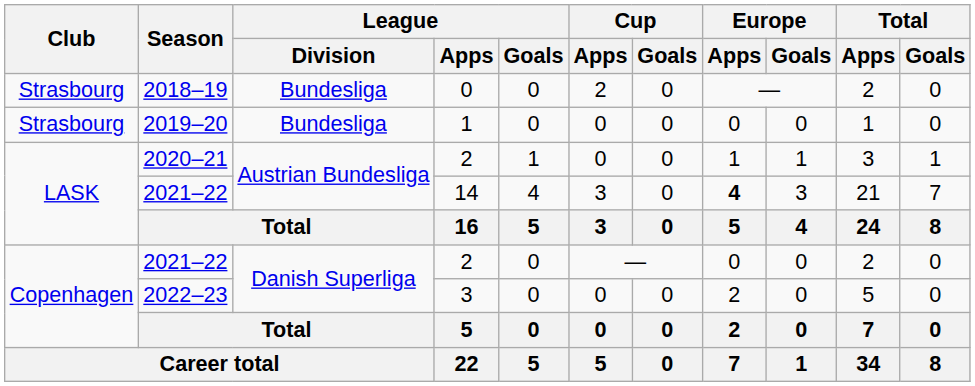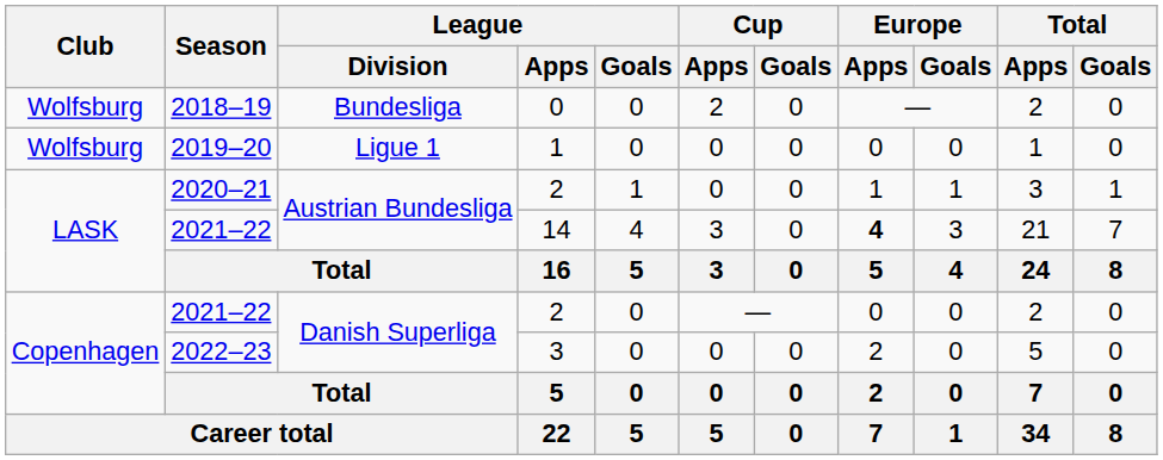 <table class="wikitable" style="text-align:center">
 <tr>
 <th rowspan="2">Club</th>
 <th rowspan="2">Season</th>
 <th colspan="3">League</th>
 <th colspan="2">Cup</th>
 <th colspan="2">Europe</th>
 <th colspan="2">Total</th>
 </tr>
 <tr>
 <th>Division</th>
 <th>Apps</th>
 <th>Goals</th>
 <th>Apps</th>
 <th>Goals</th>
 <th>Apps</th>
 <th>Goals</th>
 <th>Apps</th>
 <th>Goals</th>
 </tr>
 <tr>
-<td><a href='#'>Strasbourg</a></td>
+<td><a href='#'>Wolfsburg</a></td>
 <td><a href='#'>2018–19</a></td>
 <td><a href='#'>Bundesliga</a></td>
 <td>0</td>
 <td>0</td>
 <td>2</td>
 <td>0</td>
 <td colspan="2">—</td>
 <td>2</td>
 <td>0</td>
 </tr>
 <tr>
-<td><a href='#'>Strasbourg</a></td>
+<td><a href='#'>Wolfsburg</a></td>
 <td><a href='#'>2019–20</a></td>
-<td><a href='#'>Bundesliga</a></td>
+<td><a href='#'>Ligue 1</a></td>
 <td>1</td>
 <td>0</td>
 <td>0</td>
 <td>0</td>
 <td>0</td>
 <td>0</td>
 <td>1</td>
 <td>0</td>
 </tr>
 <tr>
 <td rowspan="3"><a href='#'>LASK</a></td>
 <td><a href='#'>2020–21</a></td>
 <td rowspan="2"><a href='#'>Austrian Bundesliga</a></td>
 <td>2</td>
 <td>1</td>
 <td>0</td>
 <td>0</td>
 <td>1</td>
 <td>1</td>
 <td>3</td>
 <td>1</td>
 </tr>
 <tr>
 <td><a href='#'>2021–22</a></td>
 <td>14</td>
 <td>4</td>
 <td>3</td>
 <td>0</td>
 <td><strong>4</strong></td>
 <td>3</td>
 <td>21</td>
 <td>7</td>
 </tr>
 <tr>
 <th colspan="2">Total</th>
 <th>16</th>
 <th>5</th>
 <th>3</th>
 <th>0</th>
 <th>5</th>
 <th>4</th>
 <th>24</th>
 <th>8</th>
 </tr>
 <tr>
 <td rowspan="3"><a href='#'>Copenhagen</a></td>
 <td><a href='#'>2021–22</a></td>
 <td rowspan="2"><a href='#'>Danish Superliga</a></td>
 <td>2</td>
 <td>0</td>
 <td colspan="2">—</td>
 <td>0</td>
 <td>0</td>
 <td>2</td>
 <td>0</td>
 </tr>
 <tr>
 <td><a href='#'>2022–23</a></td>
 <td>3</td>
 <td>0</td>
 <td>0</td>
 <td>0</td>
 <td>2</td>
 <td>0</td>
 <td>5</td>
 <td>0</td>
 </tr>
 <tr>
 <th colspan="2">Total</th>
 <th>5</th>
 <th>0</th>
 <th>0</th>
 <th>0</th>
 <th>2</th>
 <th>0</th>
 <th>7</th>
 <th>0</th>
 </tr>
 <tr>
 <th colspan="3">Career total</th>
 <th>22</th>
 <th>5</th>
 <th>5</th>
 <th>0</th>
 <th>7</th>
 <th>1</th>
 <th>34</th>
 <th>8</th>
 </tr>
 </table>
